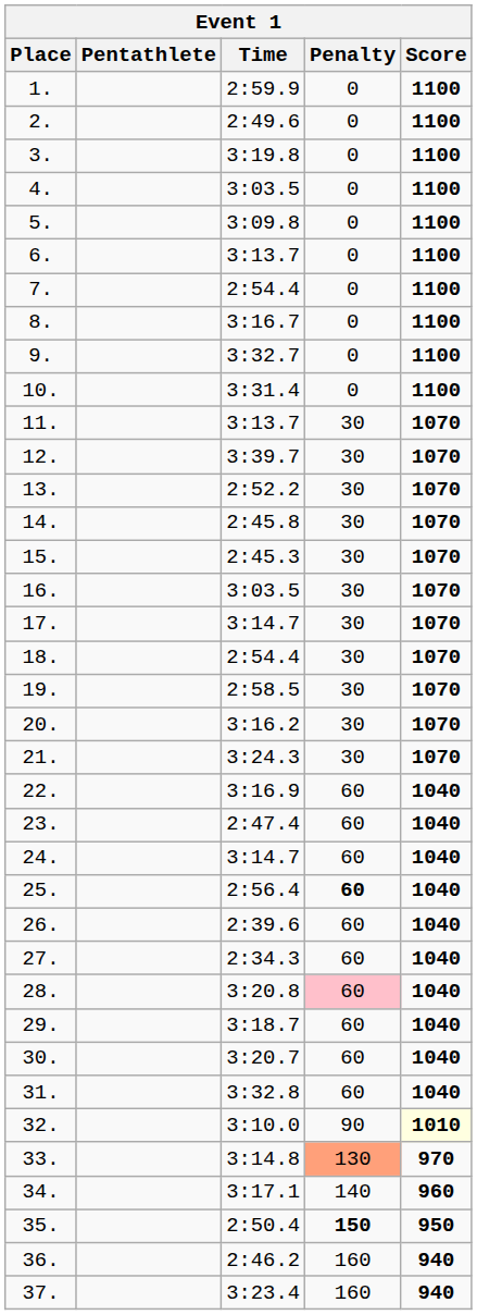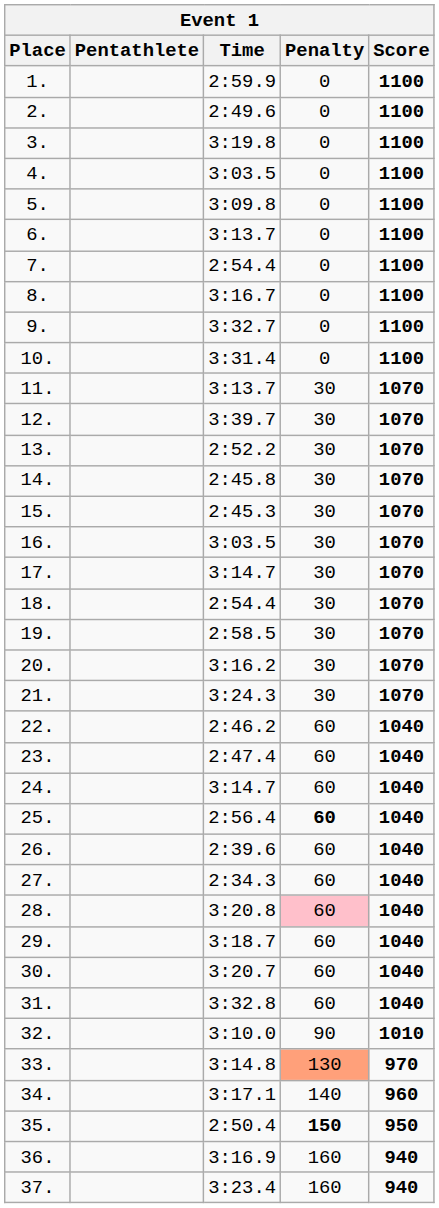 <table class=wikitable style="text-align:center">
 <tr>
 <th colspan=5>Event 1</th>
 </tr>
 <tr>
 <th>Place</th>
 <th>Pentathlete</th>
 <th>Time</th>
 <th>Penalty</th>
 <th>Score</th>
 </tr>
 <tr>
 <td>1.</td>
 <td align=left></td>
 <td>2:59.9</td>
 <td>0</td>
 <td><strong>1100</strong></td>
 </tr>
 <tr>
 <td>2.</td>
 <td align=left></td>
 <td>2:49.6</td>
 <td>0</td>
 <td><strong>1100</strong></td>
 </tr>
 <tr>
 <td>3.</td>
 <td align=left></td>
 <td>3:19.8</td>
 <td>0</td>
 <td><strong>1100</strong></td>
 </tr>
 <tr>
 <td>4.</td>
 <td align=left></td>
 <td>3:03.5</td>
 <td>0</td>
 <td><strong>1100</strong></td>
 </tr>
 <tr>
 <td>5.</td>
 <td align=left></td>
 <td>3:09.8</td>
 <td>0</td>
 <td><strong>1100</strong></td>
 </tr>
 <tr>
 <td>6.</td>
 <td align=left></td>
 <td>3:13.7</td>
 <td>0</td>
 <td><strong>1100</strong></td>
 </tr>
 <tr>
 <td>7.</td>
 <td align=left></td>
 <td>2:54.4</td>
 <td>0</td>
 <td><strong>1100</strong></td>
 </tr>
 <tr>
 <td>8.</td>
 <td align=left></td>
 <td>3:16.7</td>
 <td>0</td>
 <td><strong>1100</strong></td>
 </tr>
 <tr>
 <td>9.</td>
 <td align=left></td>
 <td>3:32.7</td>
 <td>0</td>
 <td><strong>1100</strong></td>
 </tr>
 <tr>
 <td>10.</td>
 <td align=left></td>
 <td>3:31.4</td>
 <td>0</td>
 <td><strong>1100</strong></td>
 </tr>
 <tr>
 <td>11.</td>
 <td align=left></td>
 <td>3:13.7</td>
 <td>30</td>
 <td><strong>1070</strong></td>
 </tr>
 <tr>
 <td>12.</td>
 <td align=left></td>
 <td>3:39.7</td>
 <td>30</td>
 <td><strong>1070</strong></td>
 </tr>
 <tr>
 <td>13.</td>
 <td align=left></td>
 <td>2:52.2</td>
 <td>30</td>
 <td><strong>1070</strong></td>
 </tr>
 <tr>
 <td>14.</td>
 <td align=left></td>
 <td>2:45.8</td>
 <td>30</td>
 <td><strong>1070</strong></td>
 </tr>
 <tr>
 <td>15.</td>
 <td align=left></td>
 <td>2:45.3</td>
 <td>30</td>
 <td><strong>1070</strong></td>
 </tr>
 <tr>
 <td>16.</td>
 <td align=left></td>
 <td>3:03.5</td>
 <td>30</td>
 <td><strong>1070</strong></td>
 </tr>
 <tr>
 <td>17.</td>
 <td align=left></td>
 <td>3:14.7</td>
 <td>30</td>
 <td><strong>1070</strong></td>
 </tr>
 <tr>
 <td>18.</td>
 <td align=left></td>
 <td>2:54.4</td>
 <td>30</td>
 <td><strong>1070</strong></td>
 </tr>
 <tr>
 <td>19.</td>
 <td align=left></td>
 <td>2:58.5</td>
 <td>30</td>
 <td><strong>1070</strong></td>
 </tr>
 <tr>
 <td>20.</td>
 <td align=left></td>
 <td>3:16.2</td>
 <td>30</td>
 <td><strong>1070</strong></td>
 </tr>
 <tr>
 <td>21.</td>
 <td align=left></td>
 <td>3:24.3</td>
 <td>30</td>
 <td><strong>1070</strong></td>
 </tr>
 <tr>
 <td>22.</td>
 <td align=left></td>
-<td>3:16.9</td>
+<td>2:46.2</td>
 <td>60</td>
 <td><strong>1040</strong></td>
 </tr>
 <tr>
 <td>23.</td>
 <td align=left></td>
 <td>2:47.4</td>
 <td>60</td>
 <td><strong>1040</strong></td>
 </tr>
 <tr>
 <td>24.</td>
 <td align=left></td>
 <td>3:14.7</td>
 <td>60</td>
 <td><strong>1040</strong></td>
 </tr>
 <tr>
 <td>25.</td>
 <td align=left></td>
 <td>2:56.4</td>
 <td><strong>60</strong></td>
 <td><strong>1040</strong></td>
 </tr>
 <tr>
 <td>26.</td>
 <td align=left></td>
 <td>2:39.6</td>
 <td>60</td>
 <td><strong>1040</strong></td>
 </tr>
 <tr>
 <td>27.</td>
 <td align=left></td>
 <td>2:34.3</td>
 <td>60</td>
 <td><strong>1040</strong></td>
 </tr>
 <tr>
 <td>28.</td>
 <td align=left></td>
 <td>3:20.8</td>
 <td style="background: pink;">60</td>
 <td><strong>1040</strong></td>
 </tr>
 <tr>
 <td>29.</td>
 <td align=left></td>
 <td>3:18.7</td>
 <td>60</td>
 <td><strong>1040</strong></td>
 </tr>
 <tr>
 <td>30.</td>
 <td align=left></td>
 <td>3:20.7</td>
 <td>60</td>
 <td><strong>1040</strong></td>
 </tr>
 <tr>
 <td>31.</td>
 <td align=left></td>
 <td>3:32.8</td>
 <td>60</td>
 <td><strong>1040</strong></td>
 </tr>
 <tr>
 <td>32.</td>
 <td align=left></td>
 <td>3:10.0</td>
 <td>90</td>
-<td style="background: lightyellow;"><strong>1010</strong></td>
+<td><strong>1010</strong></td>
 </tr>
 <tr>
 <td>33.</td>
 <td align=left></td>
 <td>3:14.8</td>
 <td style="background: lightsalmon;">130</td>
 <td><strong>970</strong></td>
 </tr>
 <tr>
 <td>34.</td>
 <td align=left></td>
 <td>3:17.1</td>
 <td>140</td>
 <td><strong>960</strong></td>
 </tr>
 <tr>
 <td>35.</td>
 <td align=left></td>
 <td>2:50.4</td>
 <td><strong>150</strong></td>
 <td><strong>950</strong></td>
 </tr>
 <tr>
 <td>36.</td>
 <td align=left></td>
-<td>2:46.2</td>
+<td>3:16.9</td>
 <td>160</td>
 <td><strong>940</strong></td>
 </tr>
 <tr>
 <td>37.</td>
 <td align=left></td>
 <td>3:23.4</td>
 <td>160</td>
 <td><strong>940</strong></td>
 </tr>
 </table>
